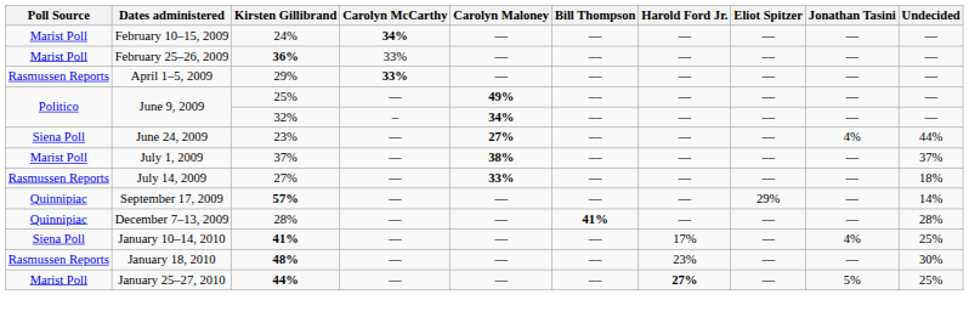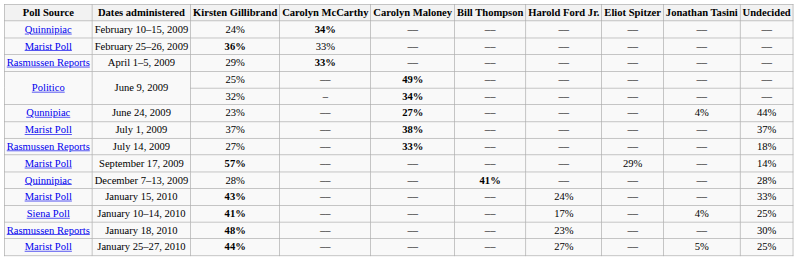 <table class="wikitable" style="text-align:center">
 <tr valign=bottom>
 <th>Poll Source</th>
 <th>Dates administered</th>
 <th>Kirsten Gillibrand</th>
 <th>Carolyn McCarthy</th>
 <th>Carolyn Maloney</th>
 <th>Bill Thompson</th>
 <th>Harold Ford Jr.</th>
 <th>Eliot Spitzer</th>
 <th>Jonathan Tasini</th>
 <th>Undecided</th>
 </tr>
 <tr>
-<td><a href='#'>Marist Poll</a></td>
+<td><a href='#'>Quinnipiac</a></td>
 <td>February 10–15, 2009</td>
 <td>24%</td>
 <td><strong>34%</strong></td>
 <td>––</td>
 <td>––</td>
 <td>––</td>
 <td>––</td>
 <td>––</td>
 <td>––</td>
 </tr>
 <tr>
 <td><a href='#'>Marist Poll</a></td>
 <td>February 25–26, 2009</td>
 <td><strong>36%</strong></td>
 <td>33%</td>
 <td>––</td>
 <td>––</td>
 <td>––</td>
 <td>––</td>
 <td>––</td>
 <td>––</td>
 </tr>
 <tr>
 <td><a href='#'>Rasmussen Reports</a></td>
 <td>April 1–5, 2009</td>
 <td>29%</td>
 <td><strong>33%</strong></td>
 <td>––</td>
 <td>––</td>
 <td>––</td>
 <td>––</td>
 <td>––</td>
 <td>––</td>
 </tr>
 <tr>
 <td rowspan=2><a href='#'>Politico</a></td>
 <td rowspan=2 style="text-align:center">June 9, 2009</td>
 <td>25%</td>
 <td>––</td>
 <td><strong>49%</strong></td>
 <td>––</td>
 <td>––</td>
 <td>––</td>
 <td>––</td>
 <td>––</td>
 </tr>
 <tr>
 <td>32%</td>
 <td>–</td>
 <td><strong>34%</strong></td>
 <td>––</td>
 <td>––</td>
 <td>––</td>
 <td>––</td>
 <td>––</td>
 </tr>
 <tr>
-<td><a href='#'>Siena Poll</a></td>
+<td><a href='#'>Qunnipiac</a></td>
 <td>June 24, 2009</td>
 <td>23%</td>
 <td>––</td>
 <td><strong>27%</strong></td>
 <td>––</td>
 <td>––</td>
 <td>––</td>
 <td>4%</td>
 <td>44%</td>
 </tr>
 <tr>
 <td><a href='#'>Marist Poll</a></td>
 <td>July 1, 2009</td>
 <td>37%</td>
 <td>––</td>
 <td><strong>38%</strong></td>
 <td>––</td>
 <td>––</td>
 <td>––</td>
 <td>––</td>
 <td>37%</td>
 </tr>
 <tr>
 <td><a href='#'>Rasmussen Reports</a></td>
 <td>July 14, 2009</td>
 <td>27%</td>
 <td>––</td>
 <td><strong>33%</strong></td>
 <td>––</td>
 <td>––</td>
 <td>––</td>
 <td>––</td>
 <td>18%</td>
 </tr>
 <tr>
-<td><a href='#'>Quinnipiac</a></td>
+<td><a href='#'>Marist Poll</a></td>
 <td>September 17, 2009</td>
 <td><strong>57%</strong></td>
 <td>––</td>
 <td>––</td>
 <td>––</td>
 <td>––</td>
 <td>29%</td>
 <td>––</td>
 <td>14%</td>
 </tr>
 <tr>
 <td><a href='#'>Quinnipiac</a></td>
 <td>December 7–13, 2009</td>
 <td style="text-align:center">28%</td>
 <td>––</td>
 <td>––</td>
 <td><strong>41%</strong></td>
 <td>––</td>
 <td>––</td>
 <td>––</td>
 <td>28%</td>
+</tr>
+<tr>
+<td><a href='#'>Marist Poll</a></td>
+<td>January 15, 2010</td>
+<td><strong>43%</strong></td>
+<td>––</td>
+<td>––</td>
+<td>––</td>
+<td>24%</td>
+<td>––</td>
+<td>––</td>
+<td>33%</td>
 </tr>
 <tr>
 <td><a href='#'>Siena Poll</a></td>
 <td>January 10–14, 2010</td>
 <td><strong>41%</strong></td>
 <td>––</td>
 <td>––</td>
 <td>––</td>
 <td>17%</td>
 <td>––</td>
 <td>4%</td>
 <td>25%</td>
 </tr>
 <tr>
 <td><a href='#'>Rasmussen Reports</a></td>
 <td>January 18, 2010</td>
 <td><strong>48%</strong></td>
 <td>––</td>
 <td>––</td>
 <td>––</td>
 <td>23%</td>
 <td>––</td>
 <td>––</td>
 <td>30%</td>
 </tr>
 <tr>
 <td><a href='#'>Marist Poll</a></td>
 <td>January 25–27, 2010</td>
 <td><strong>44%</strong></td>
 <td>––</td>
 <td>––</td>
 <td>––</td>
-<td><strong>27%</strong></td>
+<td>27%</td>
 <td>––</td>
 <td>5%</td>
 <td>25%</td>
 </tr>
 </table>
